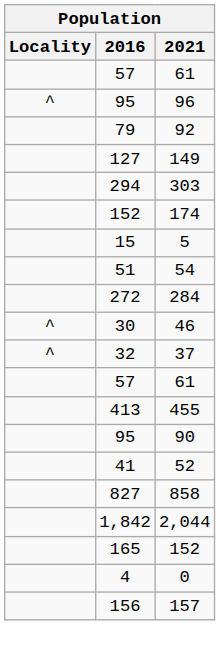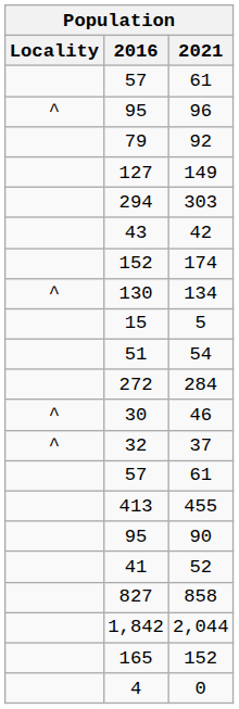 <table class="wikitable" style="text-align:center;">
 <tr>
 <th colspan="3" style="text-align:center;  font-weight:bold">Population</th>
 </tr>
 <tr>
 <th style="text-align:center; background:  font-weight:bold">Locality</th>
 <th style="text-align:center; background:  font-weight:bold"><strong>2016</strong></th>
 <th style="text-align:center; background:  font-weight:bold"><strong>2021</strong></th>
 </tr>
 <tr>
 <td></td>
 <td>57</td>
 <td>61</td>
 </tr>
 <tr>
 <td>^</td>
 <td>95</td>
 <td>96</td>
 </tr>
 <tr>
 <td></td>
 <td>79</td>
 <td>92</td>
 </tr>
 <tr>
 <td></td>
 <td>127</td>
 <td>149</td>
 </tr>
 <tr>
 <td></td>
 <td>294</td>
 <td>303</td>
 </tr>
 <tr>
 <td></td>
+<td>43</td>
+<td>42</td>
+</tr>
+<tr>
+<td></td>
 <td>152</td>
 <td>174</td>
+</tr>
+<tr>
+<td>^</td>
+<td>130</td>
+<td>134</td>
 </tr>
 <tr>
 <td></td>
 <td>15</td>
 <td>5</td>
 </tr>
 <tr>
 <td></td>
 <td>51</td>
 <td>54</td>
 </tr>
 <tr>
 <td></td>
 <td>272</td>
 <td>284</td>
 </tr>
 <tr>
 <td>^</td>
 <td>30</td>
 <td>46</td>
 </tr>
 <tr>
 <td>^</td>
 <td>32</td>
 <td>37</td>
 </tr>
 <tr>
 <td></td>
 <td>57</td>
 <td>61</td>
 </tr>
 <tr>
 <td></td>
 <td>413</td>
 <td>455</td>
 </tr>
 <tr>
 <td></td>
 <td>95</td>
 <td>90</td>
 </tr>
 <tr>
 <td></td>
 <td>41</td>
 <td>52</td>
 </tr>
 <tr>
 <td></td>
 <td>827</td>
 <td>858</td>
 </tr>
 <tr>
 <td></td>
 <td>1,842</td>
 <td>2,044</td>
 </tr>
 <tr>
 <td></td>
 <td>165</td>
 <td>152</td>
 </tr>
 <tr>
 <td></td>
 <td>4</td>
 <td>0</td>
 </tr>
-<tr>
-<td></td>
-<td>156</td>
-<td>157</td>
-</tr>
 </table>
